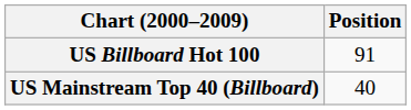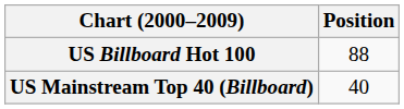 <table class="wikitable sortable plainrowheaders" style="text-align:center">
 <tr>
 <th>Chart (2000–2009)</th>
 <th>Position</th>
 </tr>
 <tr>
 <th scope="row">US <em>Billboard</em> Hot 100</th>
-<td>91</td>
+<td>88</td>
 </tr>
 <tr>
 <th scope="row">US Mainstream Top 40 (<em>Billboard</em>)</th>
 <td>40</td>
 </tr>
 </table>
